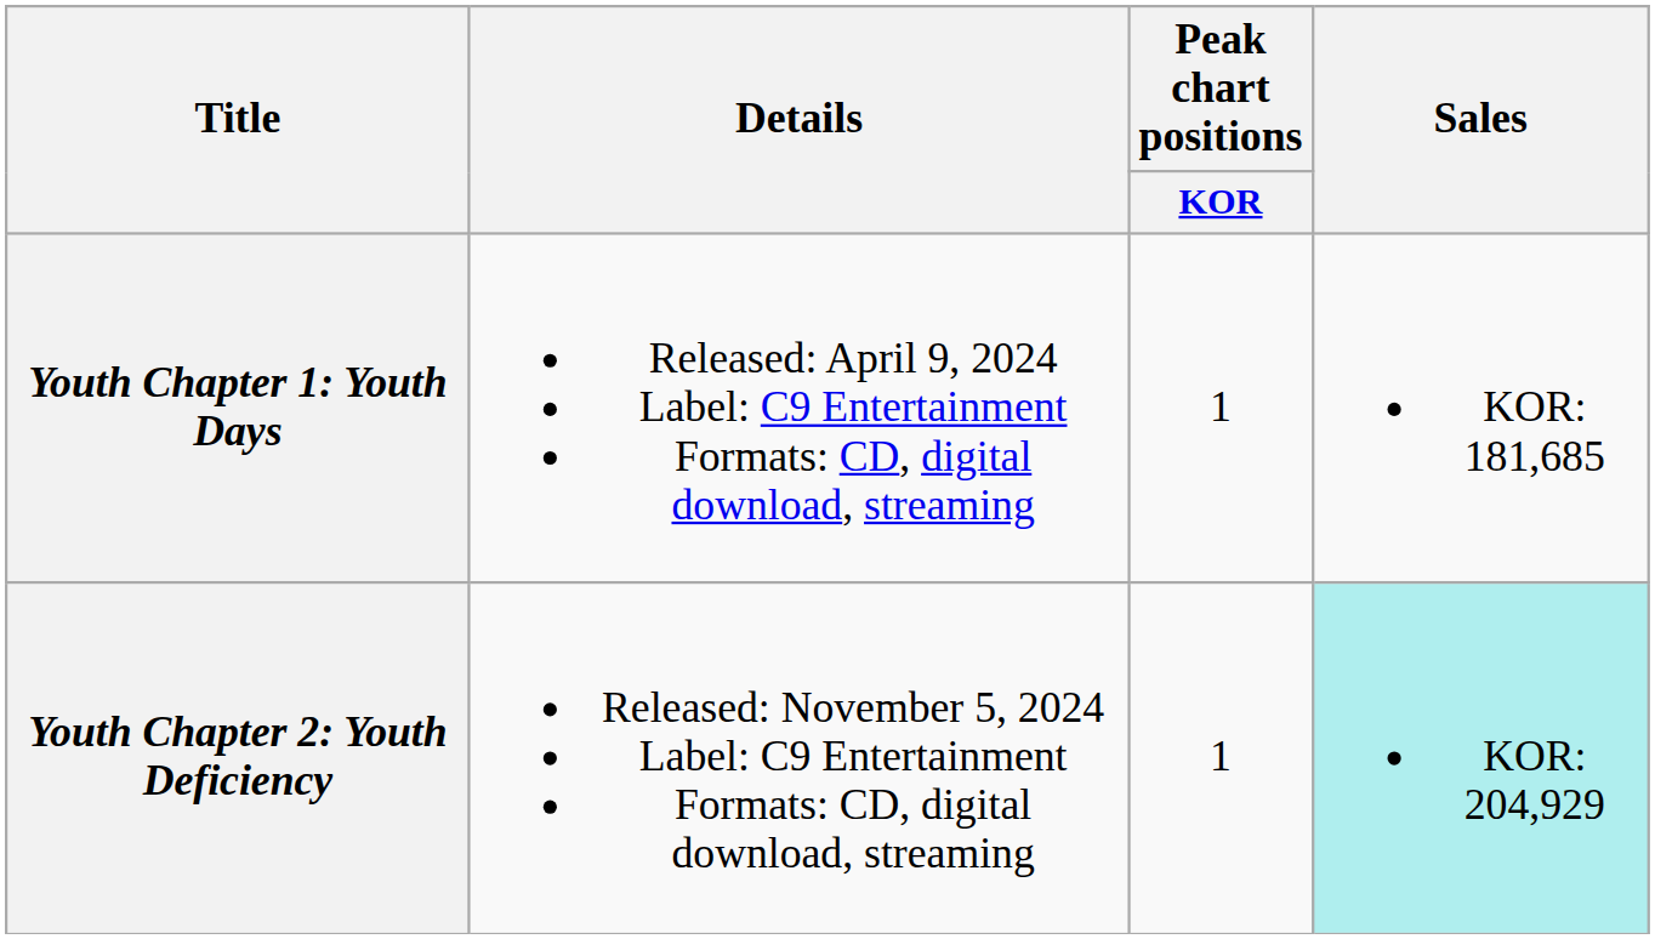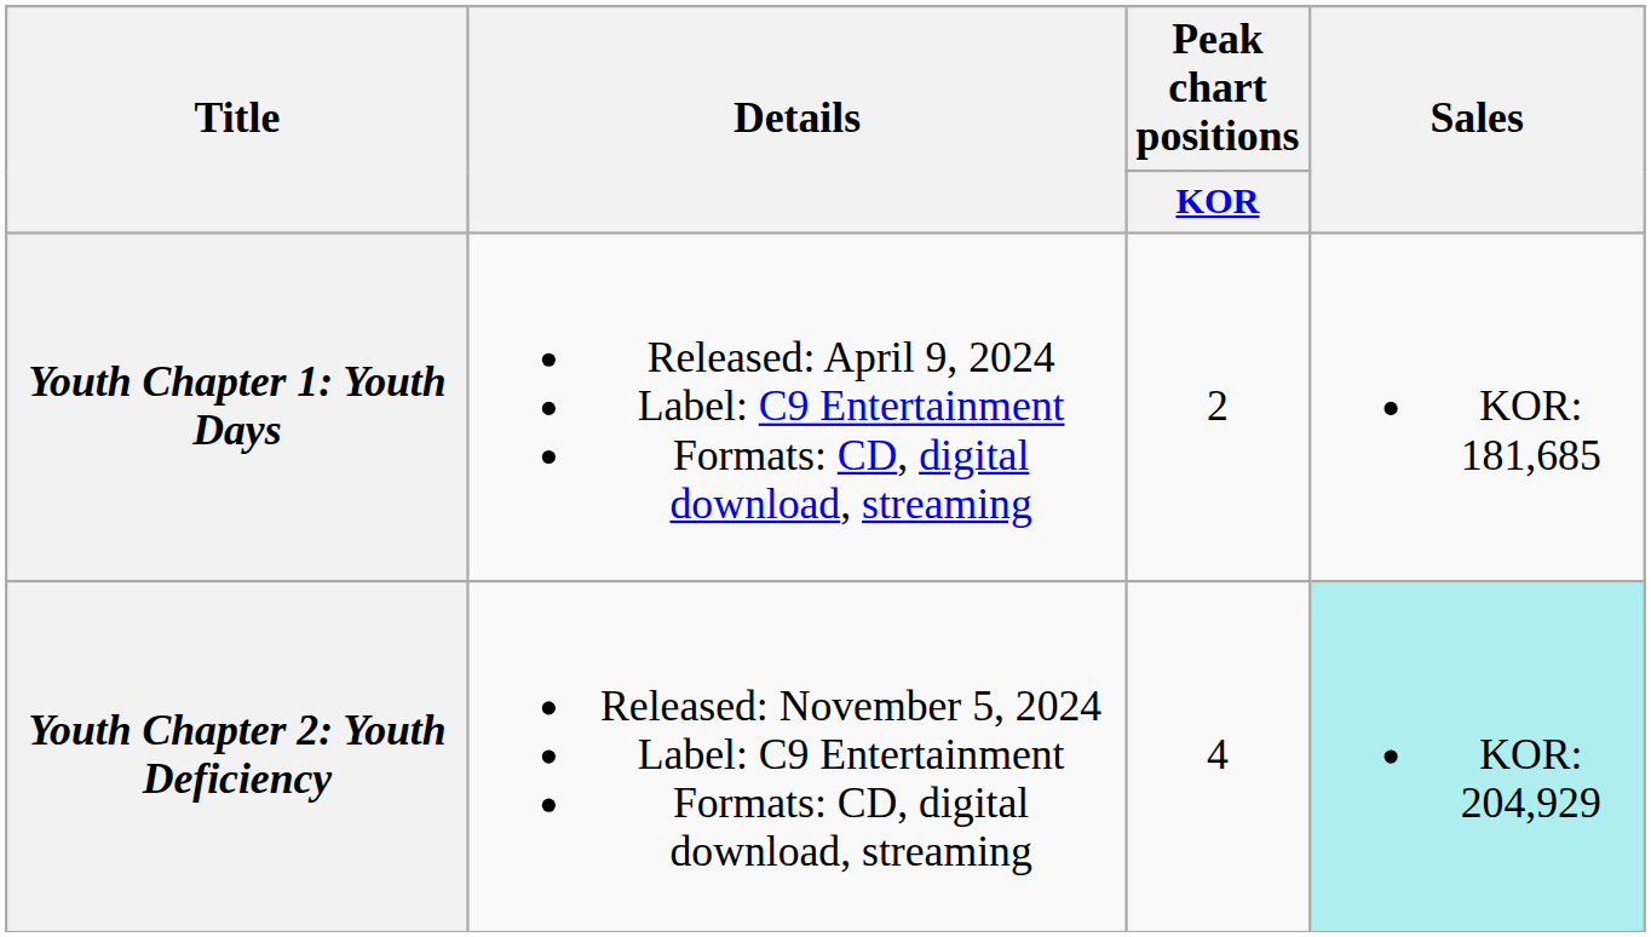 <table class="wikitable plainrowheaders" style="text-align:center">
 <tr>
 <th scope="col" rowspan="2">Title</th>
 <th scope="col" rowspan="2">Details</th>
 <th scope="col">Peak chart positions</th>
 <th scope="col" rowspan="2">Sales</th>
 </tr>
 <tr>
 <th scope="col" style="font-size:85%; width:2em"><a href='#'>KOR</a><br></th>
 </tr>
 <tr>
 <th scope="row"><em>Youth Chapter 1: Youth Days</em></th>
 <td><br><ul><li>Released: April 9, 2024</li><li>Label: <a href='#'>C9 Entertainment</a></li><li>Formats: <a href='#'>CD</a>, <a href='#'>digital download</a>, <a href='#'>streaming</a></li></ul></td>
-<td>1</td>
+<td>2</td>
 <td><br><ul><li>KOR: 181,685</li></ul></td>
 </tr>
 <tr>
 <th scope="row"><em>Youth Chapter 2: Youth Deficiency</em></th>
 <td><br><ul><li>Released: November 5, 2024</li><li>Label: C9 Entertainment</li><li>Formats: CD, digital download, streaming</li></ul></td>
-<td>1</td>
+<td>4</td>
 <td style="background: paleturquoise;"><br><ul><li>KOR: 204,929</li></ul></td>
 </tr>
 </table>
